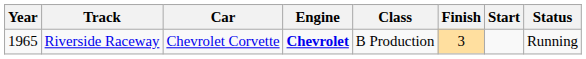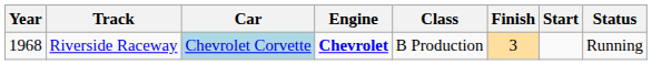 <table class="wikitable" style="text-align:center; font-size:90%">
 <tr>
 <th>Year</th>
 <th>Track</th>
 <th>Car</th>
 <th>Engine</th>
 <th>Class</th>
 <th>Finish</th>
 <th>Start</th>
 <th>Status</th>
 </tr>
 <tr>
-<td>1965</td>
+<td>1968</td>
 <td><a href='#'>Riverside Raceway</a></td>
-<td><a href='#'>Chevrolet Corvette</a></td>
+<td style="background: lightblue;"><a href='#'>Chevrolet Corvette</a></td>
 <td><strong><a href='#'>Chevrolet</a></strong></td>
 <td>B Production</td>
 <td style="background:#FFDF9F;">3</td>
 <td></td>
 <td>Running</td>
 </tr>
 </table>
